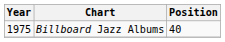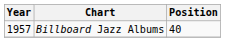 <table class="wikitable">
 <tr>
 <th>Year</th>
 <th>Chart</th>
 <th>Position</th>
 </tr>
 <tr>
-<td>1975</td>
+<td>1957</td>
 <td><em>Billboard</em> Jazz Albums</td>
 <td>40</td>
 </tr>
 <tr>
 </tr>
 </table>
